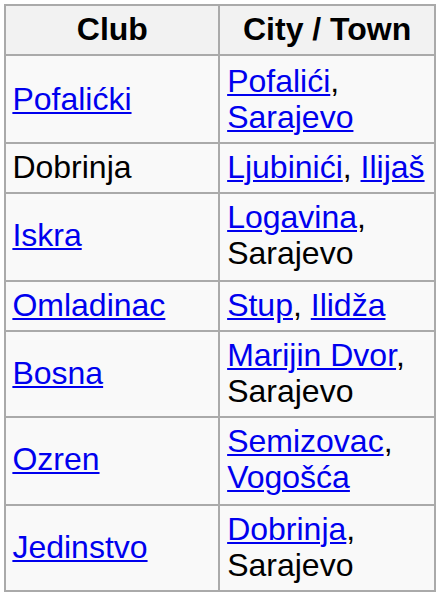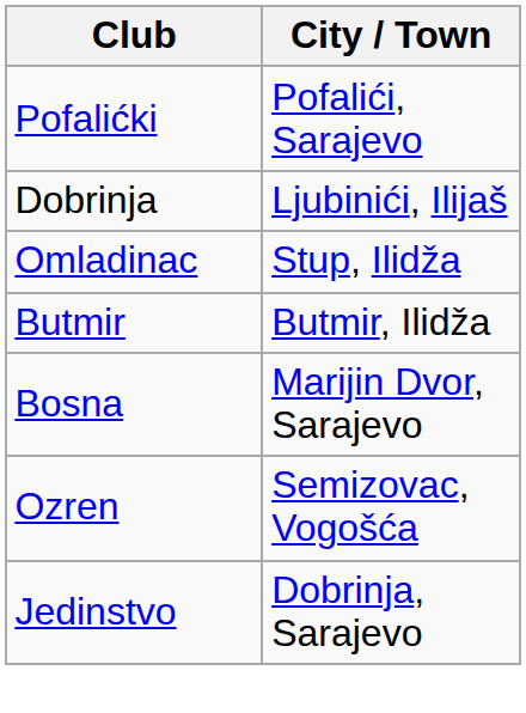 <table class="wikitable sortable">
 <tr>
 <th style="width:100px;">Club</th>
 <th style="width:100px;">City / Town</th>
 </tr>
 <tr>
 <td><a href='#'>Pofalićki</a></td>
 <td><a href='#'>Pofalići</a>, <a href='#'>Sarajevo</a></td>
 </tr>
 <tr>
 <td>Dobrinja</td>
 <td><a href='#'>Ljubinići</a>, <a href='#'>Ilijaš</a></td>
 </tr>
 <tr>
-<td><a href='#'>Iskra</a></td>
-<td><a href='#'>Logavina</a>, Sarajevo</td>
+<td><a href='#'>Omladinac</a></td>
+<td><a href='#'>Stup</a>, <a href='#'>Ilidža</a></td>
 </tr>
 <tr>
-<td><a href='#'>Omladinac</a></td>
-<td><a href='#'>Stup</a>, <a href='#'>Ilidža</a></td>
+<td><a href='#'>Butmir</a></td>
+<td><a href='#'>Butmir</a>, Ilidža</td>
 </tr>
 <tr>
 <td><a href='#'>Bosna</a></td>
 <td><a href='#'>Marijin Dvor</a>, Sarajevo</td>
 </tr>
 <tr>
 <td><a href='#'>Ozren</a></td>
 <td><a href='#'>Semizovac</a>, <a href='#'>Vogošća</a></td>
 </tr>
 <tr>
 <td><a href='#'>Jedinstvo</a></td>
 <td><a href='#'>Dobrinja</a>, Sarajevo</td>
 </tr>
 </table>
